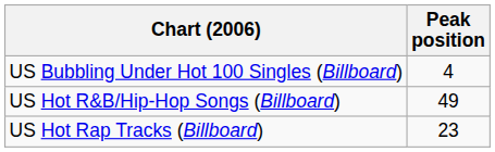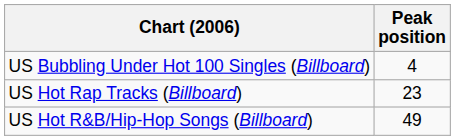 <table class="wikitable">
 <tr>
 <th align="left">Chart (2006)</th>
 <th align="left">Peak<br>position</th>
 </tr>
 <tr>
 <td align="left">US <a href='#'>Bubbling Under Hot 100 Singles</a> (<a href='#'><em>Billboard</em></a>)</td>
 <td align="center">4</td>
 </tr>
 <tr>
+<td align="left">US <a href='#'>Hot Rap Tracks</a> (<a href='#'><em>Billboard</em></a>)</td>
+<td align="center">23</td>
+</tr>
+<tr>
 <td align="left">US <a href='#'>Hot R&B/Hip-Hop Songs</a> (<a href='#'><em>Billboard</em></a>)</td>
 <td align="center">49</td>
 </tr>
-<tr>
-<td align="left">US <a href='#'>Hot Rap Tracks</a> (<a href='#'><em>Billboard</em></a>)</td>
-<td align="center">23</td>
-</tr>
 </table>
